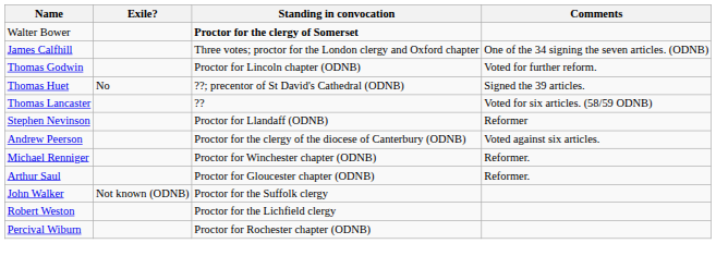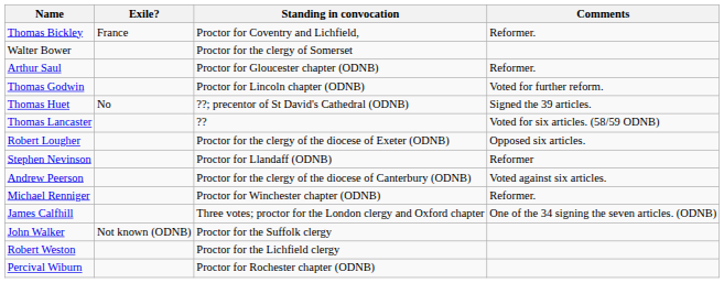 <table class="wikitable">
 <tr>
 <th>Name</th>
 <th>Exile?</th>
 <th>Standing in convocation</th>
 <th>Comments</th>
 </tr>
 <tr>
+<td><a href='#'>Thomas Bickley</a></td>
+<td>France</td>
+<td>Proctor for Coventry and Lichfield,</td>
+<td>Reformer.</td>
+</tr>
+<tr>
 <td>Walter Bower</td>
 <td></td>
-<td><strong>Proctor for the clergy of Somerset</strong></td>
+<td>Proctor for the clergy of Somerset</td>
 <td></td>
 </tr>
 <tr>
-<td><a href='#'>James Calfhill</a></td>
+<td><a href='#'>Arthur Saul</a></td>
 <td></td>
-<td>Three votes; proctor for the London clergy and Oxford chapter</td>
-<td>One of the 34 signing the seven articles. (ODNB)</td>
+<td>Proctor for Gloucester chapter (ODNB)</td>
+<td>Reformer.</td>
 </tr>
 <tr>
 <td><a href='#'>Thomas Godwin</a></td>
 <td></td>
 <td>Proctor for Lincoln chapter (ODNB)</td>
 <td>Voted for further reform.</td>
 </tr>
 <tr>
 <td><a href='#'>Thomas Huet</a></td>
 <td>No</td>
 <td>??; precentor of St David's Cathedral (ODNB)</td>
 <td>Signed the 39 articles.</td>
 </tr>
 <tr>
 <td><a href='#'>Thomas Lancaster</a></td>
 <td></td>
 <td>??</td>
 <td>Voted for six articles. (58/59 ODNB)</td>
 </tr>
 <tr>
+<td><a href='#'>Robert Lougher</a></td>
+<td></td>
+<td>Proctor for the clergy of the diocese of Exeter (ODNB)</td>
+<td>Opposed six articles.</td>
+</tr>
+<tr>
 <td><a href='#'>Stephen Nevinson</a></td>
 <td></td>
 <td>Proctor for Llandaff (ODNB)</td>
 <td>Reformer</td>
 </tr>
 <tr>
 <td><a href='#'>Andrew Peerson</a></td>
 <td></td>
 <td>Proctor for the clergy of the diocese of Canterbury (ODNB)</td>
 <td>Voted against six articles.</td>
 </tr>
 <tr>
 <td><a href='#'>Michael Renniger</a></td>
 <td></td>
 <td>Proctor for Winchester chapter (ODNB)</td>
 <td>Reformer.</td>
 </tr>
 <tr>
-<td><a href='#'>Arthur Saul</a></td>
+<td><a href='#'>James Calfhill</a></td>
 <td></td>
-<td>Proctor for Gloucester chapter (ODNB)</td>
-<td>Reformer.</td>
+<td>Three votes; proctor for the London clergy and Oxford chapter</td>
+<td>One of the 34 signing the seven articles. (ODNB)</td>
 </tr>
 <tr>
 <td><a href='#'>John Walker</a></td>
 <td>Not known (ODNB)</td>
 <td>Proctor for the Suffolk clergy</td>
 <td></td>
 </tr>
 <tr>
 <td><a href='#'>Robert Weston</a></td>
 <td></td>
 <td>Proctor for the Lichfield clergy</td>
 <td></td>
 </tr>
 <tr>
 <td><a href='#'>Percival Wiburn</a></td>
 <td></td>
 <td>Proctor for Rochester chapter (ODNB)</td>
 <td></td>
 </tr>
 </table>
